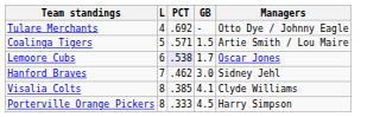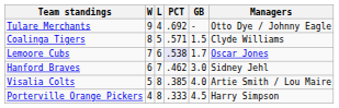 <table class="wikitable">
 <tr>
 <th>Team standings</th>
+<th>W</th>
 <th>L</th>
 <th>PCT</th>
 <th>GB</th>
 <th>Managers</th>
 </tr>
 <tr>
 <td><a href='#'>Tulare Merchants</a></td>
+<td>9</td>
 <td>4</td>
 <td>.692</td>
 <td>-</td>
 <td>Otto Dye / Johnny Eagle</td>
 </tr>
 <tr>
 <td><a href='#'>Coalinga Tigers</a></td>
+<td>8</td>
 <td>5</td>
 <td>.571</td>
 <td>1.5</td>
-<td>Artie Smith / Lou Maire</td>
+<td>Clyde Williams</td>
 </tr>
 <tr>
 <td><a href='#'>Lemoore Cubs</a></td>
+<td>7</td>
 <td>6</td>
 <td style="background: lavender;">.538</td>
 <td>1.7</td>
 <td><a href='#'>Oscar Jones</a></td>
 </tr>
 <tr>
 <td><a href='#'>Hanford Braves</a></td>
+<td>6</td>
 <td>7</td>
 <td>.462</td>
 <td>3.0</td>
 <td>Sidney Jehl</td>
 </tr>
 <tr>
 <td><a href='#'>Visalia Colts</a></td>
+<td>5</td>
 <td>8</td>
 <td>.385</td>
-<td>4.1</td>
-<td>Clyde Williams</td>
+<td>4.0</td>
+<td>Artie Smith / Lou Maire</td>
 </tr>
 <tr>
 <td><a href='#'>Porterville Orange Pickers</a></td>
+<td>4</td>
 <td>8</td>
 <td>.333</td>
 <td>4.5</td>
 <td>Harry Simpson</td>
 </tr>
 </table>
